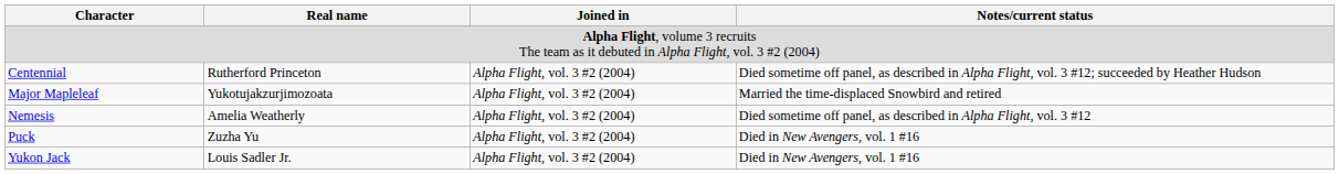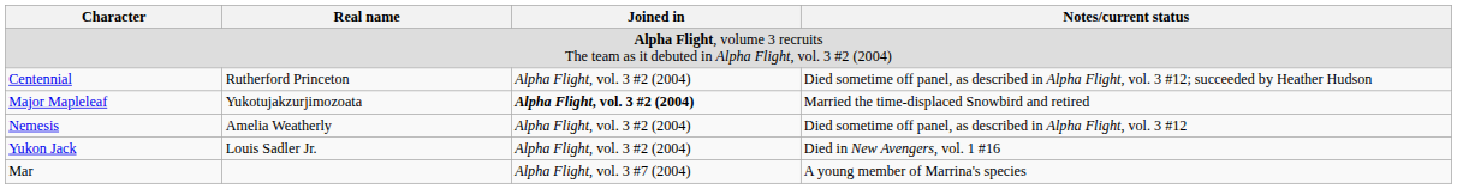 <table class="wikitable" width=100%>
 <tr>
 <th width=15%>Character</th>
 <th width=20%>Real name</th>
 <th width=20%>Joined in</th>
 <th width=45%>Notes/current status</th>
 </tr>
 <tr bgcolor="#DDDDDD">
 <td colspan=4 align=center><strong>Alpha Flight</strong>, volume 3 recruits<br>The team as it debuted in <em>Alpha Flight</em>, vol. 3 #2 (2004)</td>
 </tr>
 <tr>
 <td><a href='#'>Centennial</a></td>
 <td>Rutherford Princeton</td>
 <td><em>Alpha Flight</em>, vol. 3 #2 (2004)</td>
 <td>Died sometime off panel, as described in <em>Alpha Flight</em>, vol. 3 #12; succeeded by Heather Hudson</td>
 </tr>
 <tr>
 <td><a href='#'>Major Mapleleaf</a></td>
 <td>Yukotujakzurjimozoata</td>
-<td><em>Alpha Flight</em>, vol. 3 #2 (2004)</td>
+<td><strong><em>Alpha Flight</em>, vol. 3 #2 (2004)</strong></td>
 <td>Married the time-displaced Snowbird and retired</td>
 </tr>
 <tr>
 <td><a href='#'>Nemesis</a></td>
 <td>Amelia Weatherly</td>
 <td><em>Alpha Flight</em>, vol. 3 #2 (2004)</td>
 <td>Died sometime off panel, as described in <em>Alpha Flight</em>, vol. 3 #12</td>
 </tr>
 <tr>
-<td><a href='#'>Puck</a></td>
-<td>Zuzha Yu</td>
-<td><em>Alpha Flight</em>, vol. 3 #2 (2004)</td>
-<td>Died in <em>New Avengers</em>, vol. 1 #16</td>
-</tr>
-<tr>
 <td><a href='#'>Yukon Jack</a></td>
 <td>Louis Sadler Jr.</td>
 <td><em>Alpha Flight</em>, vol. 3 #2 (2004)</td>
 <td>Died in <em>New Avengers</em>, vol. 1 #16</td>
 </tr>
+<tr>
+<td>Mar</td>
+<td></td>
+<td><em>Alpha Flight</em>, vol. 3 #7 (2004)</td>
+<td>A young member of Marrina's species</td>
+</tr>
 </table>
